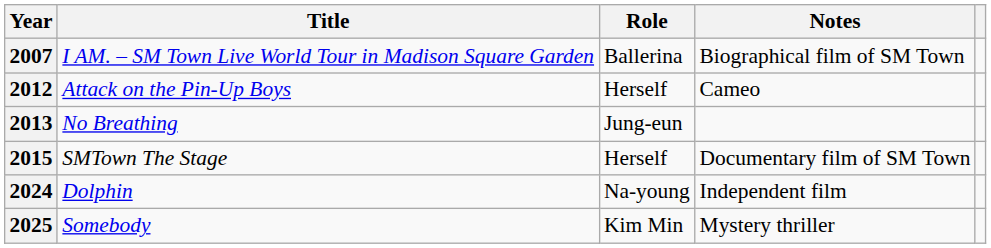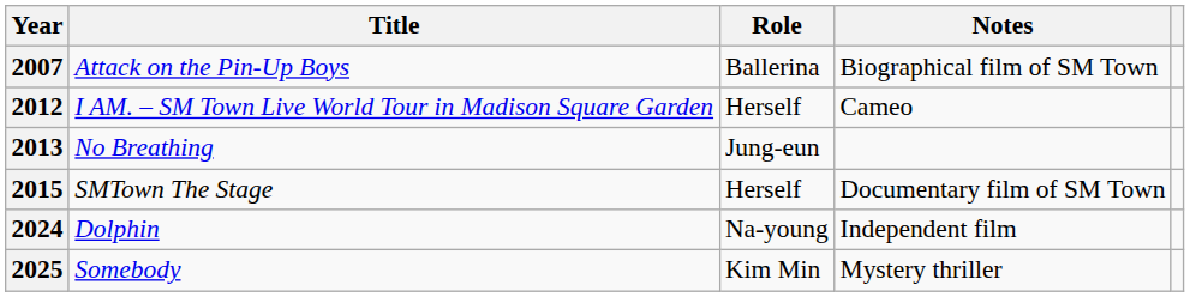 <table class="wikitable plainrowheaders sortable">
 <tr>
 <th scope="col">Year</th>
 <th scope="col">Title</th>
 <th scope="col">Role</th>
 <th scope="col">Notes</th>
 <th scope="col" class="unsortable"></th>
 </tr>
 <tr>
 <th scope="row">2007</th>
-<td><em><a href='#'>I AM. – SM Town Live World Tour in Madison Square Garden</a></em></td>
+<td><em><a href='#'>Attack on the Pin-Up Boys</a></em></td>
 <td>Ballerina</td>
 <td>Biographical film of SM Town</td>
 <td style="text-align:center"></td>
 </tr>
 <tr>
 <th scope="row">2012</th>
-<td><em><a href='#'>Attack on the Pin-Up Boys</a></em></td>
+<td><em><a href='#'>I AM. – SM Town Live World Tour in Madison Square Garden</a></em></td>
 <td>Herself</td>
 <td>Cameo</td>
 <td style="text-align:center"></td>
 </tr>
 <tr>
 <th scope="row">2013</th>
 <td><em><a href='#'>No Breathing</a></em></td>
 <td>Jung-eun</td>
 <td></td>
 <td style="text-align:center"></td>
 </tr>
 <tr>
 <th scope="row">2015</th>
 <td><em>SMTown The Stage</em></td>
 <td>Herself</td>
 <td>Documentary film of SM Town</td>
 <td style="text-align:center"></td>
 </tr>
 <tr>
 <th scope="row">2024</th>
 <td><em><a href='#'>Dolphin</a></em></td>
 <td>Na-young</td>
 <td>Independent film</td>
 <td style="text-align:center"></td>
 </tr>
 <tr>
 <th scope="row">2025</th>
 <td><em><a href='#'>Somebody</a></em></td>
 <td>Kim Min</td>
 <td>Mystery thriller</td>
 <td style="text-align:center"></td>
 </tr>
 </table>
